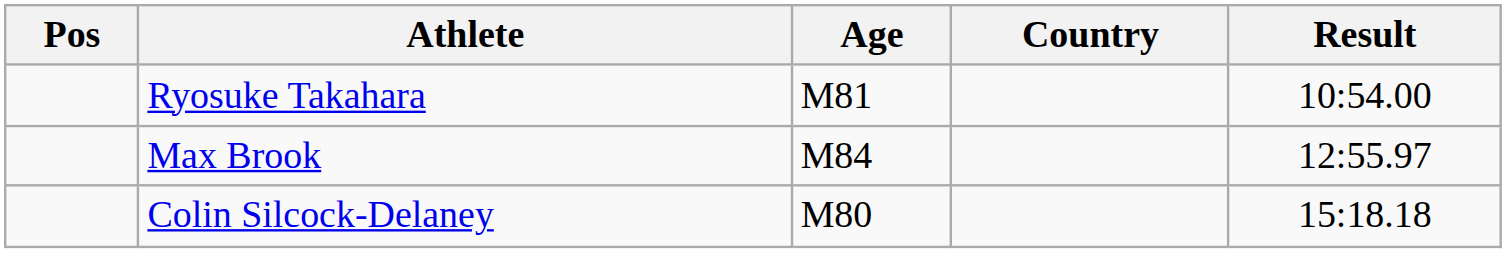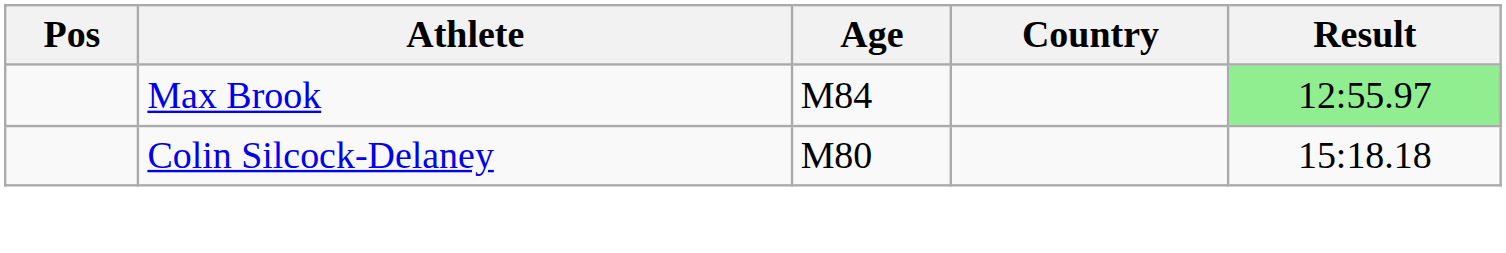 <table class="wikitable"  style="text-align:center; width:50%;">
 <tr>
 <th>Pos</th>
 <th>Athlete</th>
 <th>Age</th>
 <th>Country</th>
 <th>Result</th>
 </tr>
 <tr>
 <td align=center></td>
-<td align=left><a href='#'>Ryosuke Takahara</a></td>
-<td align=left>M81</td>
-<td align=left></td>
-<td>10:54.00</td>
-</tr>
-<tr>
-<td align=center></td>
 <td align=left><a href='#'>Max Brook</a></td>
 <td align=left>M84</td>
 <td align=left></td>
-<td>12:55.97</td>
+<td style="background: lightgreen;">12:55.97</td>
 </tr>
 <tr>
 <td align=center></td>
 <td align=left><a href='#'>Colin Silcock-Delaney</a></td>
 <td align=left>M80</td>
 <td align=left></td>
 <td>15:18.18</td>
 </tr>
 </table>
